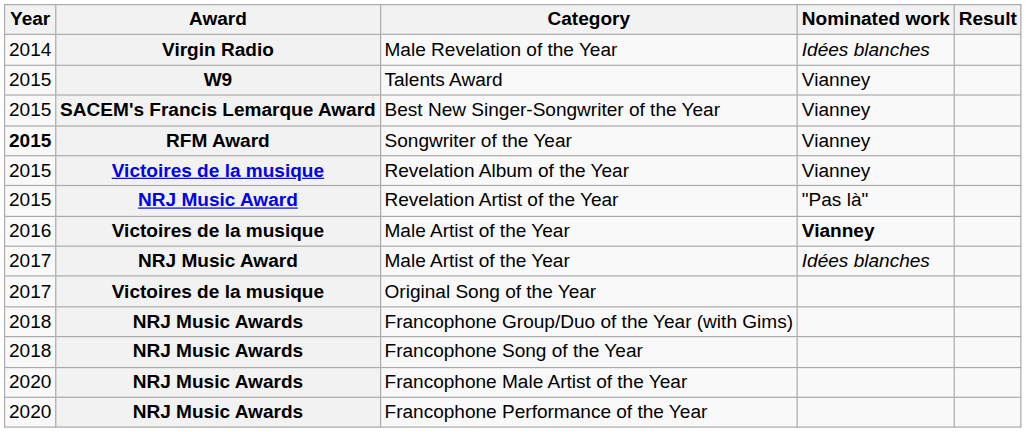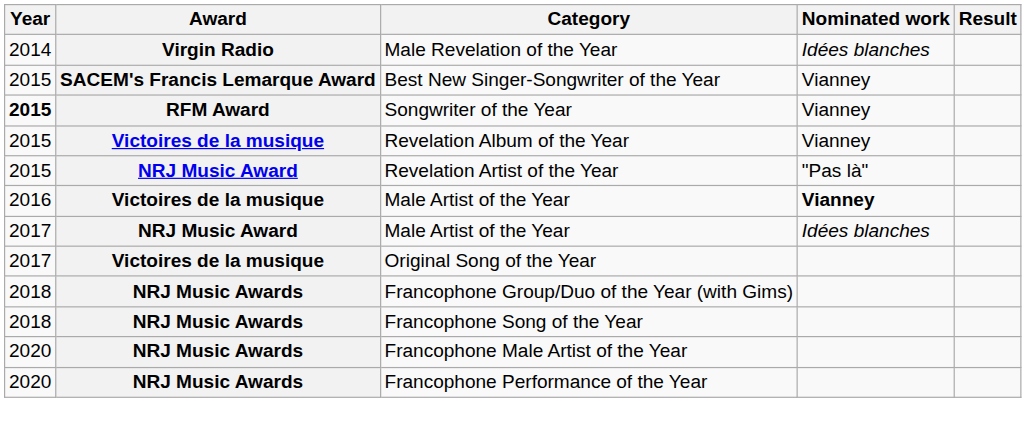 <table class="wikitable sortable plainrowheaders">
 <tr>
 <th scope="col">Year</th>
 <th scope="col">Award</th>
 <th scope="col">Category</th>
 <th scope="col">Nominated work</th>
 <th scope="col">Result</th>
 </tr>
 <tr>
 <td>2014</td>
 <th scope="row">Virgin Radio</th>
 <td>Male Revelation of the Year</td>
 <td><em>Idées blanches</em></td>
-<td></td>
-</tr>
-<tr>
-<td>2015</td>
-<th scope="row">W9</th>
-<td>Talents Award</td>
-<td>Vianney</td>
 <td></td>
 </tr>
 <tr>
 <td>2015</td>
 <th scope="row">SACEM's Francis Lemarque Award</th>
 <td>Best New Singer-Songwriter of the Year</td>
 <td>Vianney</td>
 <td></td>
 </tr>
 <tr>
 <td><strong>2015</strong></td>
 <th scope="row">RFM Award</th>
 <td>Songwriter of the Year</td>
 <td>Vianney</td>
 <td></td>
 </tr>
 <tr>
 <td>2015</td>
 <th scope="row"><a href='#'>Victoires de la musique</a></th>
 <td>Revelation Album of the Year</td>
 <td>Vianney</td>
 <td></td>
 </tr>
 <tr>
 <td>2015</td>
 <th scope="row"><a href='#'>NRJ Music Award</a></th>
 <td>Revelation Artist of the Year</td>
 <td>"Pas là"</td>
 <td></td>
 </tr>
 <tr>
 <td>2016</td>
 <th scope="row">Victoires de la musique</th>
 <td>Male Artist of the Year</td>
 <td><strong>Vianney</strong></td>
 <td></td>
 </tr>
 <tr>
 <td>2017</td>
 <th scope="row">NRJ Music Award</th>
 <td>Male Artist of the Year</td>
 <td><em>Idées blanches</em></td>
 <td></td>
 </tr>
 <tr>
 <td>2017</td>
 <th scope="row">Victoires de la musique</th>
 <td>Original Song of the Year</td>
 <td></td>
 <td></td>
 </tr>
 <tr>
 <td>2018</td>
 <th scope="row">NRJ Music Awards</th>
 <td>Francophone Group/Duo of the Year (with Gims)</td>
 <td></td>
 <td></td>
 </tr>
 <tr>
 <td>2018</td>
 <th scope="row">NRJ Music Awards</th>
 <td>Francophone Song of the Year</td>
 <td></td>
 <td></td>
 </tr>
 <tr>
 <td>2020</td>
 <th scope="row">NRJ Music Awards</th>
 <td>Francophone Male Artist of the Year</td>
 <td></td>
 <td></td>
 </tr>
 <tr>
 <td>2020</td>
 <th scope="row">NRJ Music Awards</th>
 <td>Francophone Performance of the Year</td>
 <td></td>
 <td></td>
 </tr>
 </table>
